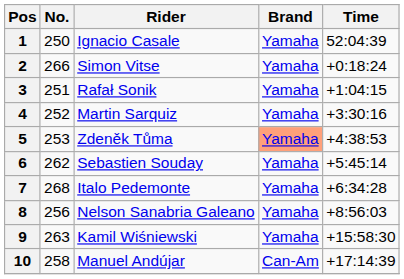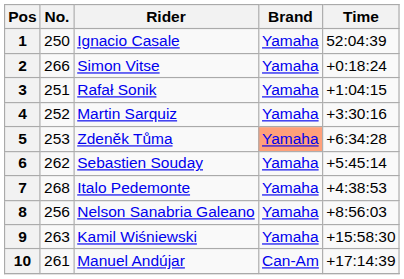 <table class="wikitable" style="font-size:85%">
 <tr>
 <th>Pos</th>
 <th>No.</th>
 <th>Rider</th>
 <th>Brand</th>
 <th>Time</th>
 </tr>
 <tr>
 <th>1</th>
 <td align="center">250</td>
 <td> <a href='#'>Ignacio Casale</a></td>
 <td><a href='#'>Yamaha</a></td>
 <td>52:04:39</td>
 </tr>
 <tr>
 <th>2</th>
 <td align="center">266</td>
 <td> <a href='#'>Simon Vitse</a></td>
 <td><a href='#'>Yamaha</a></td>
 <td>+0:18:24</td>
 </tr>
 <tr>
 <th>3</th>
 <td align="center">251</td>
 <td> <a href='#'>Rafał Sonik</a></td>
 <td><a href='#'>Yamaha</a></td>
 <td>+1:04:15</td>
 </tr>
 <tr>
 <th>4</th>
 <td align="center">252</td>
 <td> <a href='#'>Martin Sarquiz</a></td>
 <td><a href='#'>Yamaha</a></td>
 <td>+3:30:16</td>
 </tr>
 <tr>
 <th>5</th>
 <td align="center">253</td>
 <td> <a href='#'>Zdeněk Tůma</a></td>
 <td style="background: lightsalmon;"><a href='#'>Yamaha</a></td>
-<td>+4:38:53</td>
+<td>+6:34:28</td>
 </tr>
 <tr>
 <th>6</th>
 <td align="center">262</td>
 <td> <a href='#'>Sebastien Souday</a></td>
 <td><a href='#'>Yamaha</a></td>
 <td>+5:45:14</td>
 </tr>
 <tr>
 <th>7</th>
 <td align="center">268</td>
 <td> <a href='#'>Italo Pedemonte</a></td>
 <td><a href='#'>Yamaha</a></td>
-<td>+6:34:28</td>
+<td>+4:38:53</td>
 </tr>
 <tr>
 <th>8</th>
 <td align="center">256</td>
 <td> <a href='#'>Nelson Sanabria Galeano</a></td>
 <td><a href='#'>Yamaha</a></td>
 <td>+8:56:03</td>
 </tr>
 <tr>
 <th>9</th>
 <td align="center">263</td>
 <td> <a href='#'>Kamil Wiśniewski</a></td>
 <td><a href='#'>Yamaha</a></td>
 <td>+15:58:30</td>
 </tr>
 <tr>
 <th>10</th>
-<td align="center">258</td>
+<td align="center">261</td>
 <td> <a href='#'>Manuel Andújar</a></td>
 <td><a href='#'>Can-Am</a></td>
 <td>+17:14:39</td>
 </tr>
 <tr>
 </tr>
 </table>
